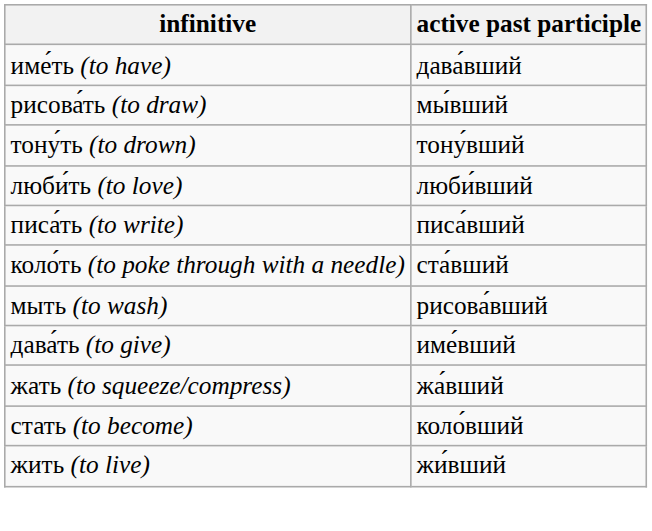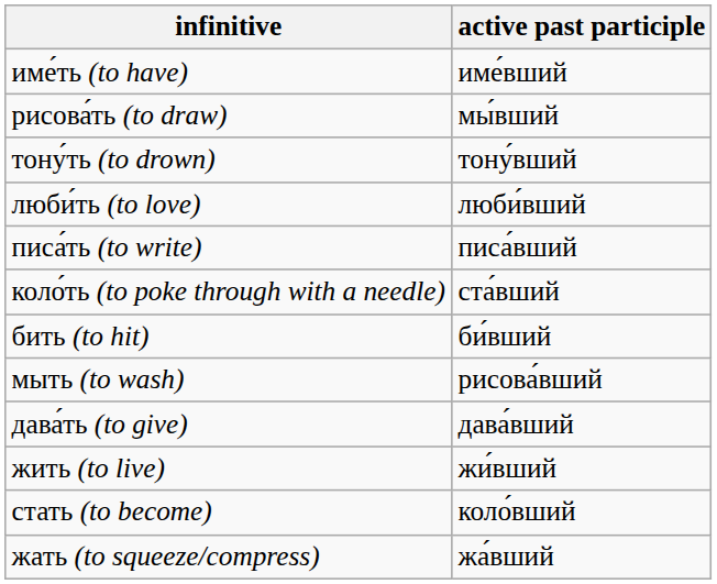 <table class="wikitable">
 <tr>
 <th>infinitive</th>
 <th>active past participle</th>
 </tr>
 <tr>
 <td>име́<span>ть</span> <em>(to have)</em></td>
-<td>дава́<span>вш</span>ий</td>
+<td>име́<span>вш</span>ий</td>
 </tr>
 <tr>
 <td>рисова́<span>ть</span> <em>(to draw)</em></td>
 <td>мы́<span>вш</span>ий</td>
 </tr>
 <tr>
 <td>тону́<span>ть</span> <em>(to drown)</em></td>
 <td>тону́<span>вш</span>ий</td>
 </tr>
 <tr>
 <td>люби́<span>ть</span> <em>(to love)</em></td>
 <td>люби́<span>вш</span>ий</td>
 </tr>
 <tr>
 <td>писа́<span>ть</span> <em>(to write)</em></td>
 <td>писа́<span>вш</span>ий</td>
 </tr>
 <tr>
 <td>коло́<span>ть</span> <em>(to poke through with a needle)</em></td>
 <td>ста́<span>вш</span>ий</td>
 </tr>
 <tr>
+<td>би<span>ть</span> <em>(to hit)</em></td>
+<td>би́<span>вш</span>ий</td>
+</tr>
+<tr>
 <td>мы<span>ть</span> <em>(to wash)</em></td>
 <td>рисова́<span>вш</span>ий</td>
 </tr>
 <tr>
 <td>дава́<span>ть</span> <em>(to give)</em></td>
-<td>име́<span>вш</span>ий</td>
+<td>дава́<span>вш</span>ий</td>
 </tr>
 <tr>
-<td>жа<span>ть</span> <em>(to squeeze/compress)</em></td>
-<td>жа́<span>вш</span>ий</td>
+<td>жи<span>ть</span> <em>(to live)</em></td>
+<td>жи́<span>вш</span>ий</td>
 </tr>
 <tr>
 <td>ста<span>ть</span> <em>(to become)</em></td>
 <td>коло́<span>вш</span>ий</td>
 </tr>
 <tr>
-<td>жи<span>ть</span> <em>(to live)</em></td>
-<td>жи́<span>вш</span>ий</td>
+<td>жа<span>ть</span> <em>(to squeeze/compress)</em></td>
+<td>жа́<span>вш</span>ий</td>
 </tr>
 </table>
